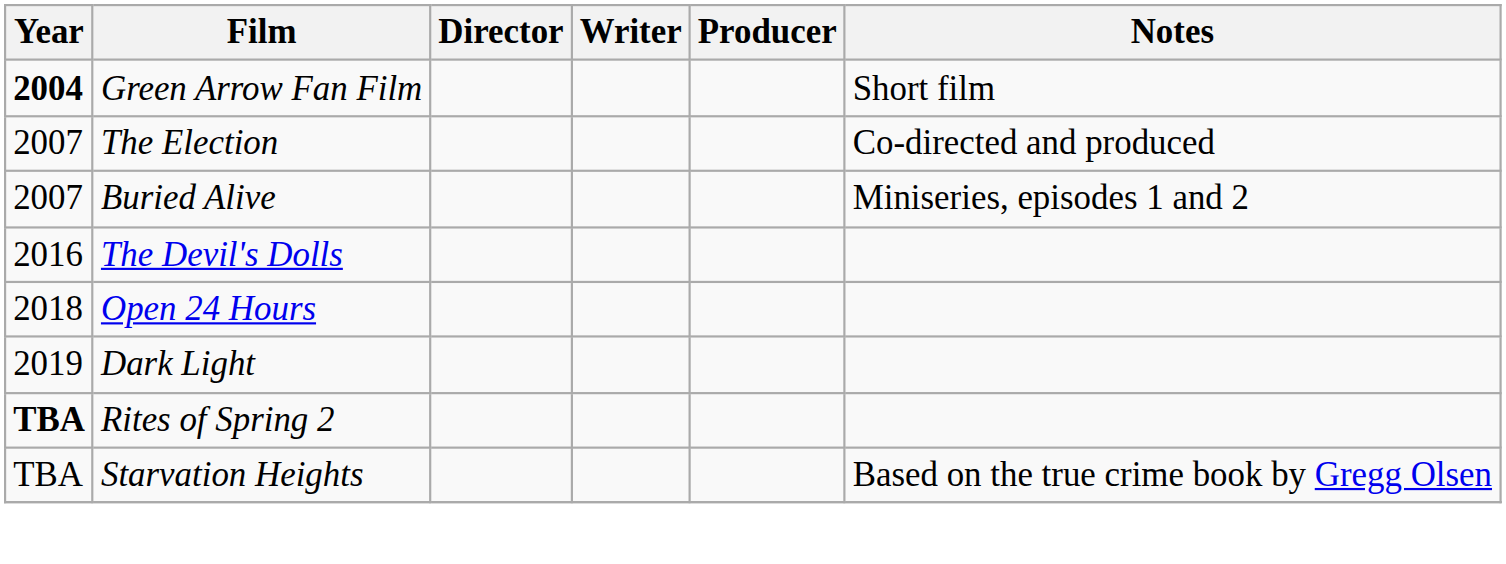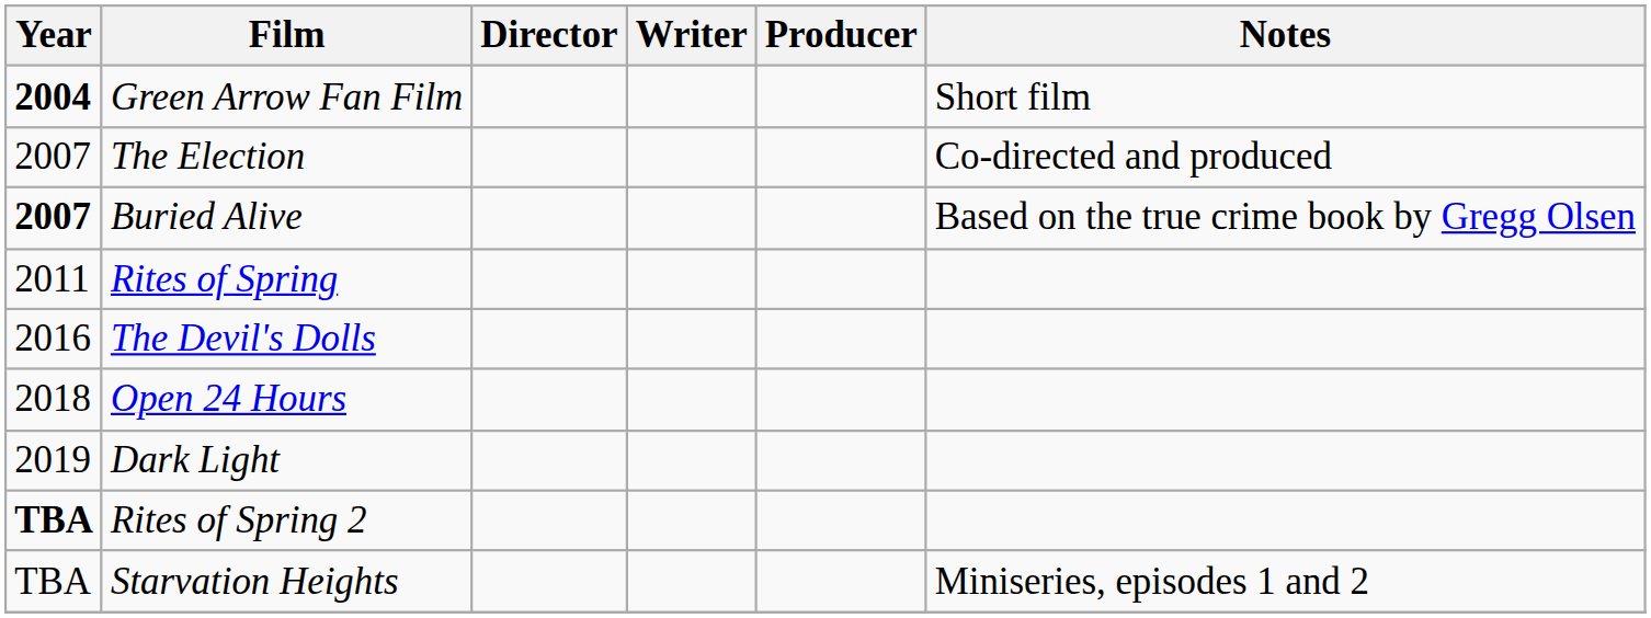 <table class="wikitable">
 <tr>
 <th>Year</th>
 <th>Film</th>
 <th>Director</th>
 <th>Writer</th>
 <th>Producer</th>
 <th>Notes</th>
 </tr>
 <tr>
 <td><strong>2004</strong></td>
 <td><em>Green Arrow Fan Film</em></td>
 <td></td>
 <td></td>
 <td></td>
 <td>Short film</td>
 </tr>
 <tr>
 <td>2007</td>
 <td><em>The Election</em></td>
 <td></td>
 <td></td>
 <td></td>
 <td>Co-directed and produced</td>
 </tr>
 <tr>
-<td>2007</td>
+<td><strong>2007</strong></td>
 <td><em>Buried Alive</em></td>
 <td></td>
 <td></td>
 <td></td>
-<td>Miniseries, episodes 1 and 2</td>
+<td>Based on the true crime book by <a href='#'>Gregg Olsen</a></td>
+</tr>
+<tr>
+<td>2011</td>
+<td><em><a href='#'>Rites of Spring</a></em></td>
+<td></td>
+<td></td>
+<td></td>
+<td></td>
 </tr>
 <tr>
 <td>2016</td>
 <td><em><a href='#'>The Devil's Dolls </a></em></td>
 <td></td>
 <td></td>
 <td></td>
 <td></td>
 </tr>
 <tr>
 <td>2018</td>
 <td><em><a href='#'>Open 24 Hours</a></em></td>
 <td></td>
 <td></td>
 <td></td>
 <td></td>
 </tr>
 <tr>
 <td>2019</td>
 <td><em>Dark Light</em></td>
 <td></td>
 <td></td>
 <td></td>
 </tr>
 <tr>
 <td><strong>TBA</strong></td>
 <td><em>Rites of Spring 2</em></td>
 <td></td>
 <td></td>
 <td></td>
 <td></td>
 </tr>
 <tr>
 <td>TBA</td>
 <td><em>Starvation Heights</em></td>
 <td></td>
 <td></td>
 <td></td>
-<td>Based on the true crime book by <a href='#'>Gregg Olsen</a></td>
+<td>Miniseries, episodes 1 and 2</td>
 </tr>
 <tr>
 </tr>
 </table>
